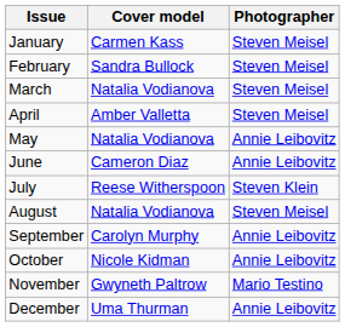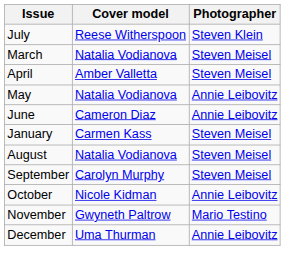 <table class="sortable wikitable">
 <tr>
 <th>Issue</th>
 <th>Cover model</th>
 <th>Photographer</th>
 </tr>
 <tr>
-<td>January</td>
-<td><a href='#'>Carmen Kass</a></td>
-<td><a href='#'>Steven Meisel</a></td>
-</tr>
-<tr>
-<td>February</td>
-<td><a href='#'>Sandra Bullock</a></td>
-<td><a href='#'>Steven Meisel</a></td>
+<td>July</td>
+<td><a href='#'>Reese Witherspoon</a></td>
+<td><a href='#'>Steven Klein</a></td>
 </tr>
 <tr>
 <td>March</td>
 <td><a href='#'>Natalia Vodianova</a></td>
 <td><a href='#'>Steven Meisel</a></td>
 </tr>
 <tr>
 <td>April</td>
 <td><a href='#'>Amber Valletta</a></td>
 <td><a href='#'>Steven Meisel</a></td>
 </tr>
 <tr>
 <td>May</td>
 <td><a href='#'>Natalia Vodianova</a></td>
 <td><a href='#'>Annie Leibovitz</a></td>
 </tr>
 <tr>
 <td>June</td>
 <td><a href='#'>Cameron Diaz</a></td>
 <td><a href='#'>Annie Leibovitz</a></td>
 </tr>
 <tr>
-<td>July</td>
-<td><a href='#'>Reese Witherspoon</a></td>
-<td><a href='#'>Steven Klein</a></td>
+<td>January</td>
+<td><a href='#'>Carmen Kass</a></td>
+<td><a href='#'>Steven Meisel</a></td>
 </tr>
 <tr>
 <td>August</td>
 <td><a href='#'>Natalia Vodianova</a></td>
 <td><a href='#'>Steven Meisel</a></td>
 </tr>
 <tr>
 <td>September</td>
 <td><a href='#'>Carolyn Murphy</a></td>
-<td><a href='#'>Annie Leibovitz</a></td>
+<td><a href='#'>Steven Meisel</a></td>
 </tr>
 <tr>
 <td>October</td>
 <td><a href='#'>Nicole Kidman</a></td>
 <td><a href='#'>Annie Leibovitz</a></td>
 </tr>
 <tr>
 <td>November</td>
 <td><a href='#'>Gwyneth Paltrow</a></td>
 <td><a href='#'>Mario Testino</a></td>
 </tr>
 <tr>
 <td>December</td>
 <td><a href='#'>Uma Thurman</a></td>
 <td><a href='#'>Annie Leibovitz</a></td>
 </tr>
 </table>
